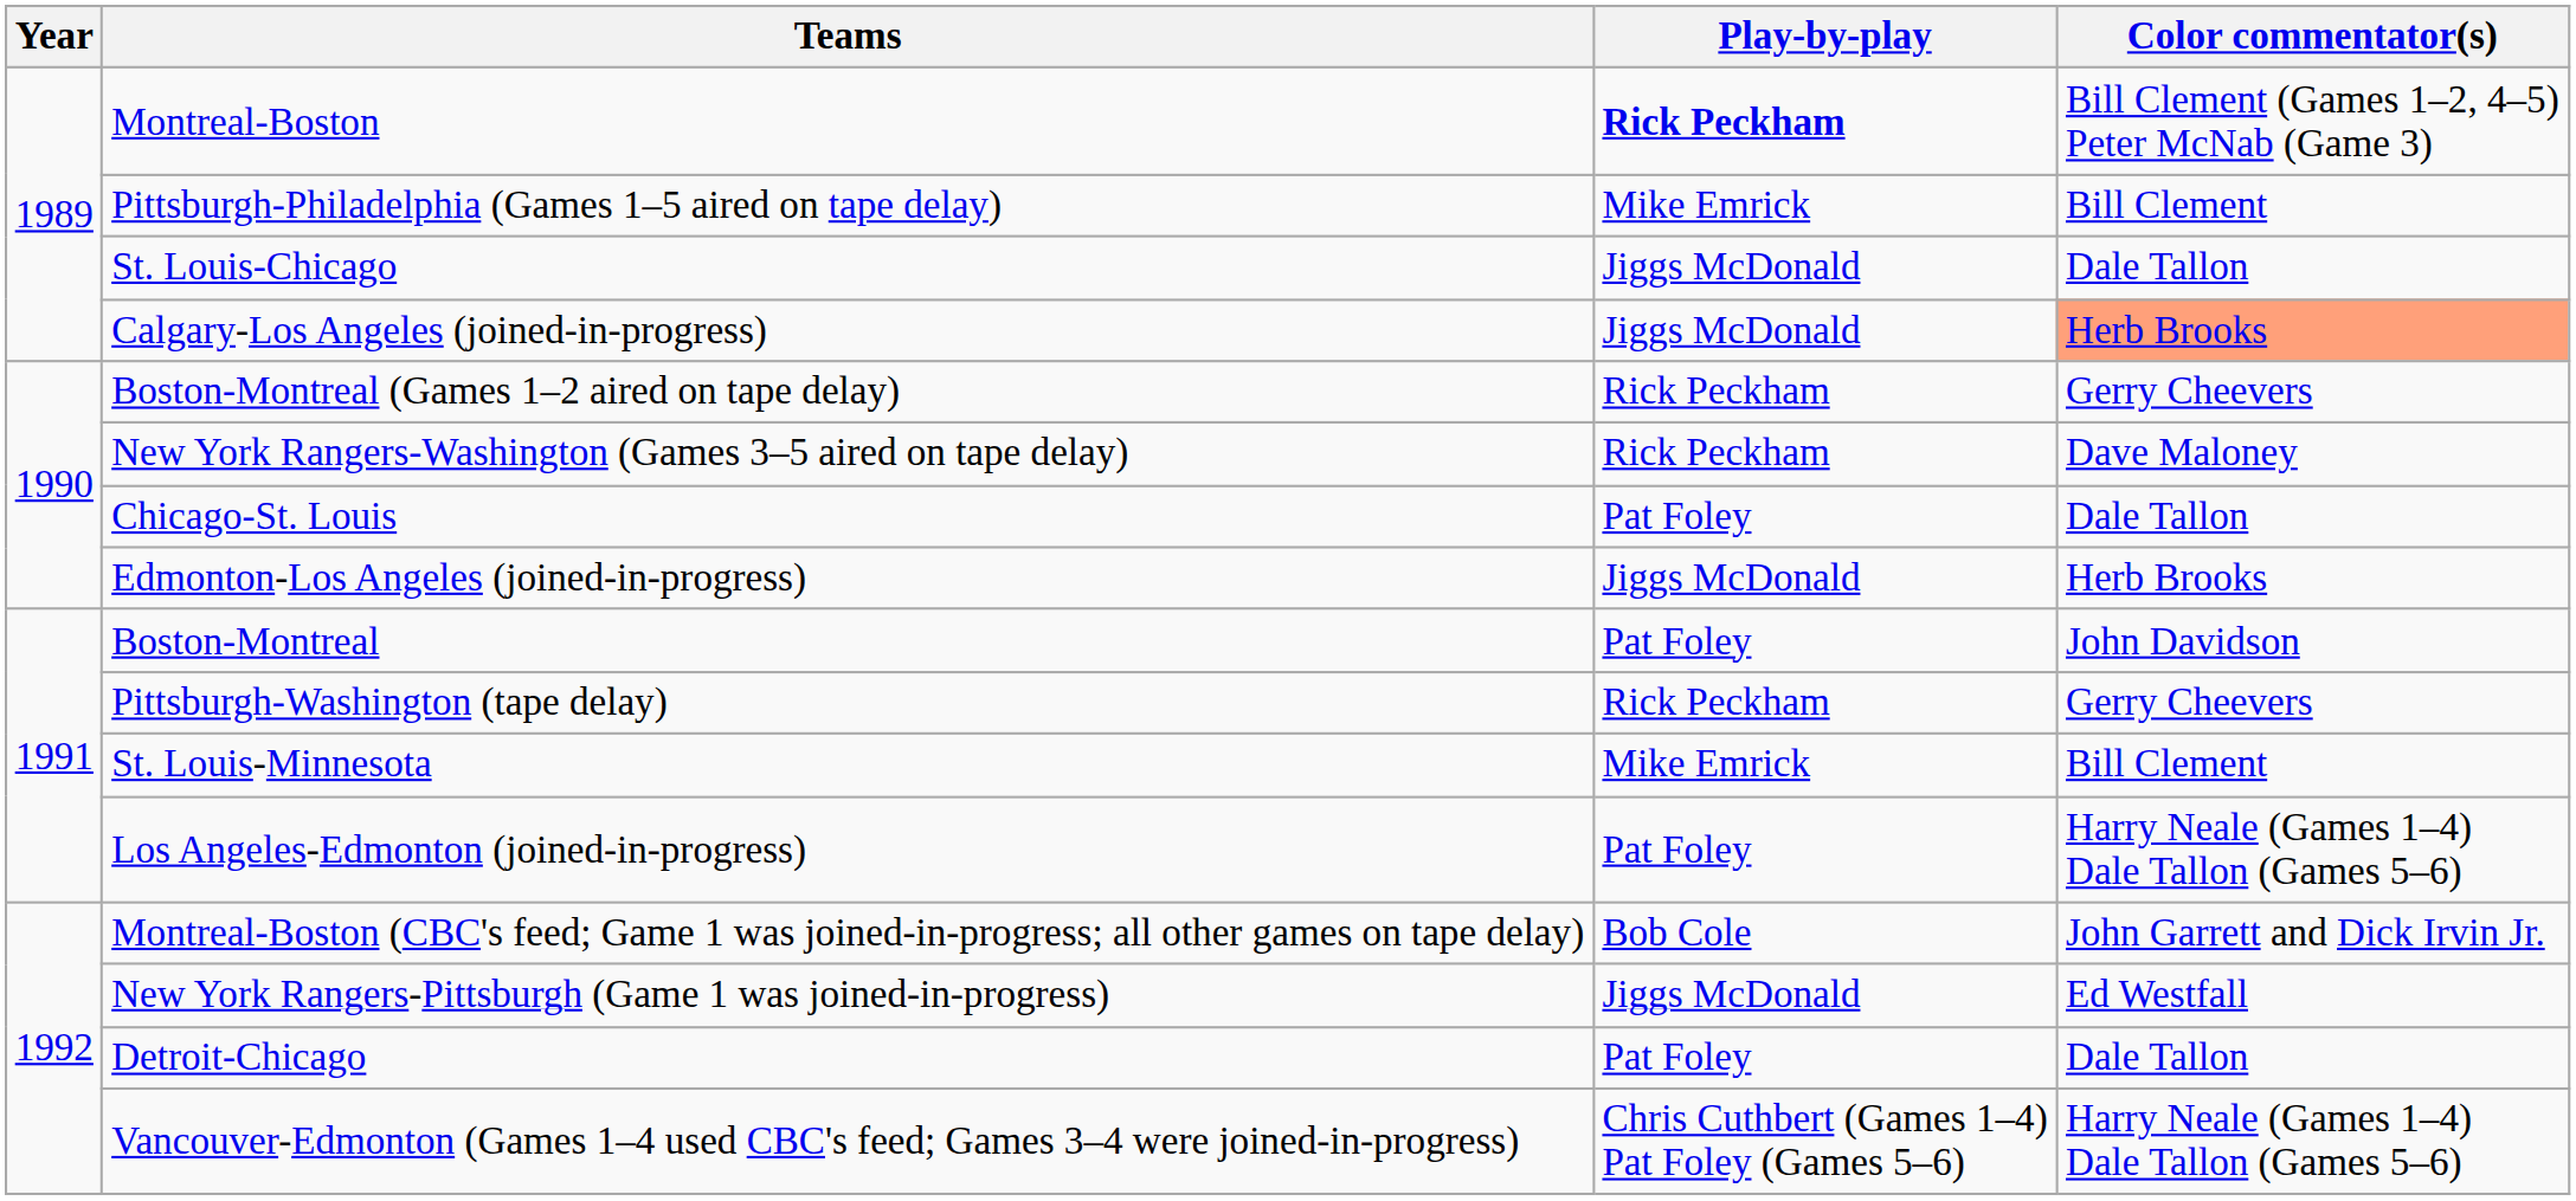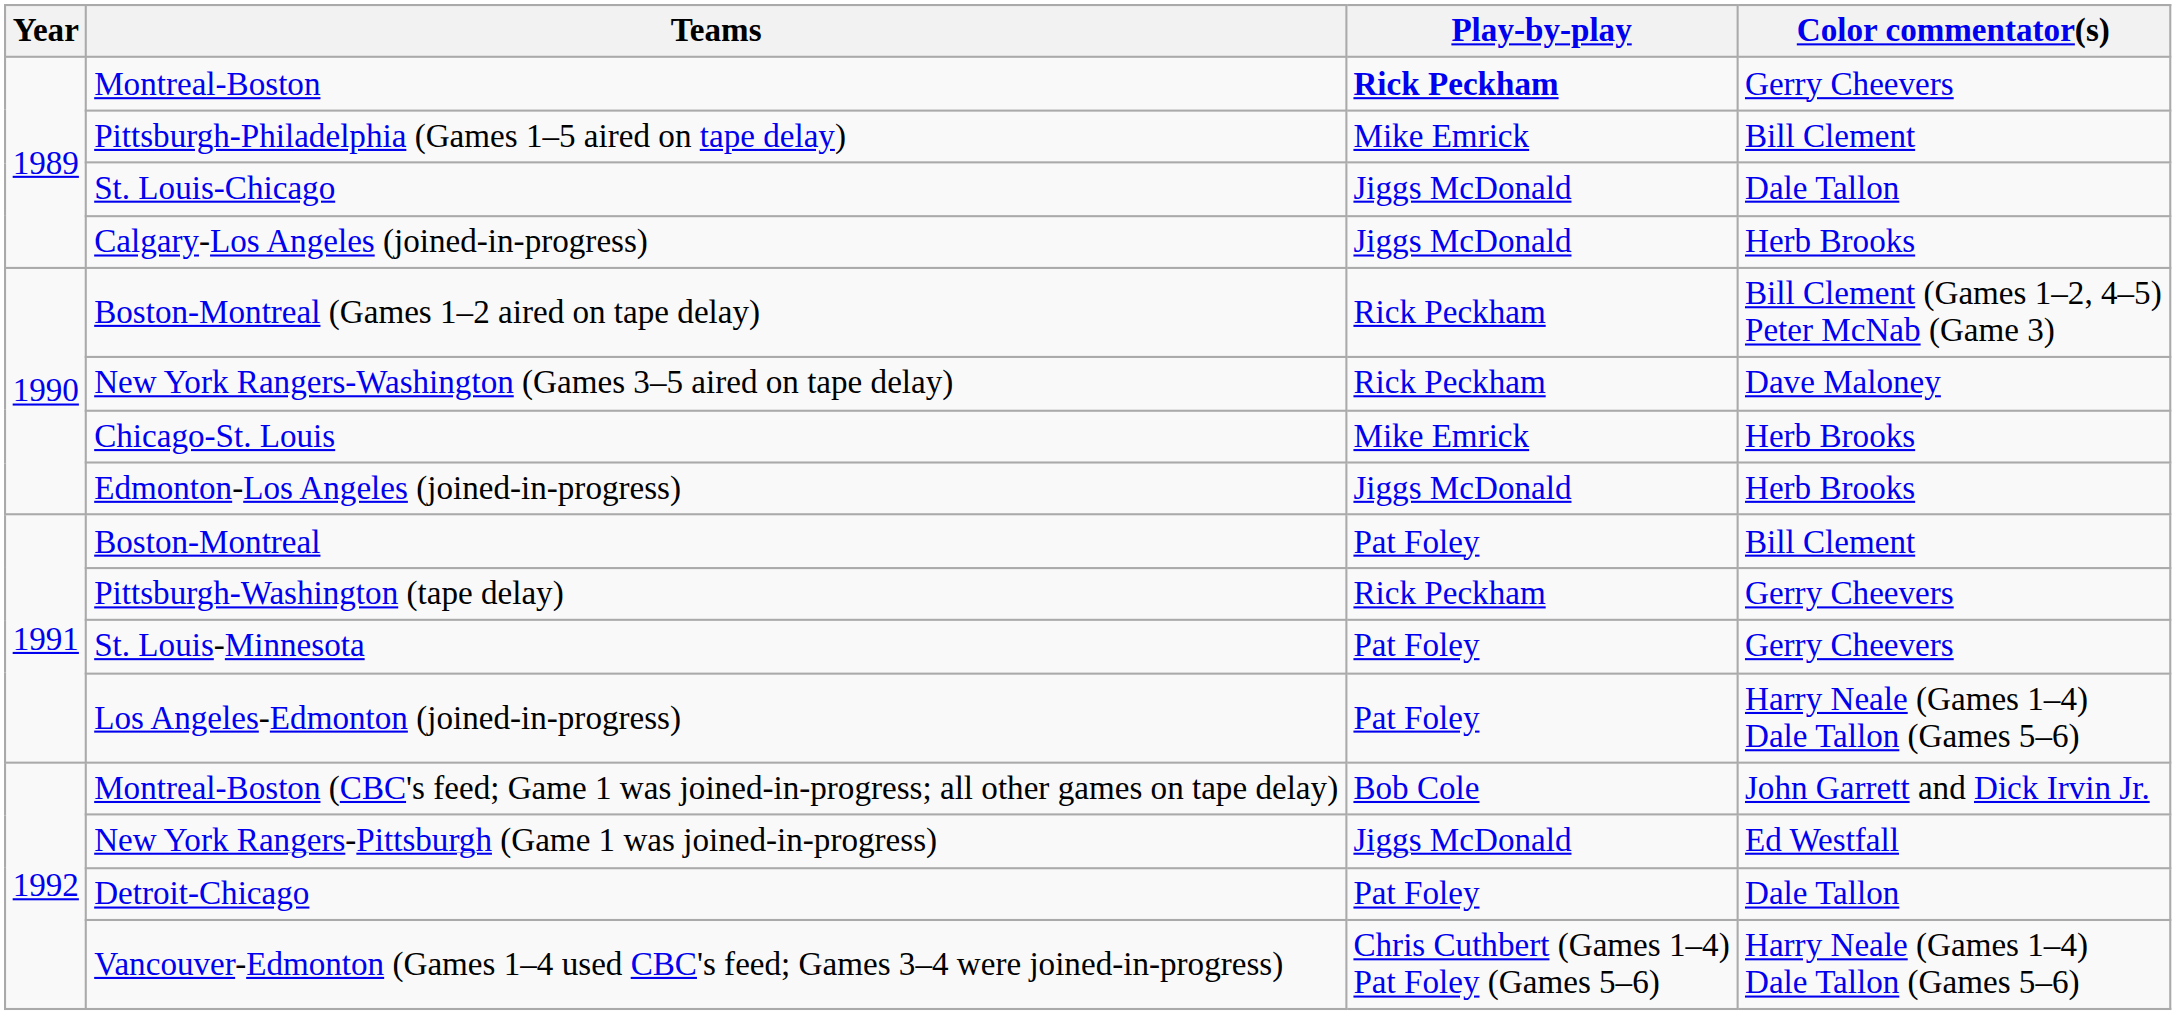 <table class="wikitable">
 <tr>
 <th>Year</th>
 <th>Teams</th>
 <th><a href='#'>Play-by-play</a></th>
 <th><a href='#'>Color commentator</a>(s)</th>
 </tr>
 <tr>
 <td rowspan="4"><a href='#'>1989</a></td>
 <td><a href='#'>Montreal-Boston</a></td>
 <td><strong><a href='#'>Rick Peckham</a></strong></td>
-<td><a href='#'>Bill Clement</a> (Games 1–2, 4–5)<br><a href='#'>Peter McNab</a> (Game 3)</td>
+<td><a href='#'>Gerry Cheevers</a></td>
 </tr>
 <tr>
 <td><a href='#'>Pittsburgh-Philadelphia</a> (Games 1–5 aired on <a href='#'>tape delay</a>)</td>
 <td><a href='#'>Mike Emrick</a></td>
 <td><a href='#'>Bill Clement</a></td>
 </tr>
 <tr>
 <td><a href='#'>St. Louis-Chicago</a></td>
 <td><a href='#'>Jiggs McDonald</a></td>
 <td><a href='#'>Dale Tallon</a></td>
 </tr>
 <tr>
 <td><a href='#'>Calgary</a>-<a href='#'>Los Angeles</a> (joined-in-progress)</td>
 <td><a href='#'>Jiggs McDonald</a></td>
-<td style="background: lightsalmon;"><a href='#'>Herb Brooks</a></td>
+<td><a href='#'>Herb Brooks</a></td>
 </tr>
 <tr>
 <td rowspan="4"><a href='#'>1990</a></td>
 <td><a href='#'>Boston-Montreal</a> (Games 1–2 aired on tape delay)</td>
 <td><a href='#'>Rick Peckham</a></td>
-<td><a href='#'>Gerry Cheevers</a></td>
+<td><a href='#'>Bill Clement</a> (Games 1–2, 4–5)<br><a href='#'>Peter McNab</a> (Game 3)</td>
 </tr>
 <tr>
 <td><a href='#'>New York Rangers-Washington</a> (Games 3–5 aired on tape delay)</td>
 <td><a href='#'>Rick Peckham</a></td>
 <td><a href='#'>Dave Maloney</a></td>
 </tr>
 <tr>
 <td><a href='#'>Chicago-St. Louis</a></td>
-<td><a href='#'>Pat Foley</a></td>
-<td><a href='#'>Dale Tallon</a></td>
+<td><a href='#'>Mike Emrick</a></td>
+<td><a href='#'>Herb Brooks</a></td>
 </tr>
 <tr>
 <td><a href='#'>Edmonton</a>-<a href='#'>Los Angeles</a> (joined-in-progress)</td>
 <td><a href='#'>Jiggs McDonald</a></td>
 <td><a href='#'>Herb Brooks</a></td>
 </tr>
 <tr>
 <td rowspan="4"><a href='#'>1991</a></td>
 <td><a href='#'>Boston-Montreal</a></td>
 <td><a href='#'>Pat Foley</a></td>
-<td><a href='#'>John Davidson</a></td>
+<td><a href='#'>Bill Clement</a></td>
 </tr>
 <tr>
 <td><a href='#'>Pittsburgh-Washington</a> (tape delay)</td>
 <td><a href='#'>Rick Peckham</a></td>
 <td><a href='#'>Gerry Cheevers</a></td>
 </tr>
 <tr>
 <td><a href='#'>St. Louis</a>-<a href='#'>Minnesota</a></td>
-<td><a href='#'>Mike Emrick</a></td>
-<td><a href='#'>Bill Clement</a></td>
+<td><a href='#'>Pat Foley</a></td>
+<td><a href='#'>Gerry Cheevers</a></td>
 </tr>
 <tr>
 <td><a href='#'>Los Angeles</a>-<a href='#'>Edmonton</a> (joined-in-progress)</td>
 <td><a href='#'>Pat Foley</a></td>
 <td><a href='#'>Harry Neale</a> (Games 1–4)<br><a href='#'>Dale Tallon</a> (Games 5–6)</td>
 </tr>
 <tr>
 <td rowspan="4"><a href='#'>1992</a></td>
 <td><a href='#'>Montreal-Boston</a> (<a href='#'>CBC</a>'s feed; Game 1 was joined-in-progress; all other games on tape delay)</td>
 <td><a href='#'>Bob Cole</a></td>
 <td><a href='#'>John Garrett</a> and <a href='#'>Dick Irvin Jr.</a></td>
 </tr>
 <tr>
 <td><a href='#'>New York Rangers</a>-<a href='#'>Pittsburgh</a> (Game 1 was joined-in-progress)</td>
 <td><a href='#'>Jiggs McDonald</a></td>
 <td><a href='#'>Ed Westfall</a></td>
 </tr>
 <tr>
 <td><a href='#'>Detroit-Chicago</a></td>
 <td><a href='#'>Pat Foley</a></td>
 <td><a href='#'>Dale Tallon</a></td>
 </tr>
 <tr>
 <td><a href='#'>Vancouver</a>-<a href='#'>Edmonton</a> (Games 1–4 used <a href='#'>CBC</a>'s feed; Games 3–4 were joined-in-progress)</td>
 <td><a href='#'>Chris Cuthbert</a> (Games 1–4)<br><a href='#'>Pat Foley</a> (Games 5–6)</td>
 <td><a href='#'>Harry Neale</a> (Games 1–4)<br><a href='#'>Dale Tallon</a> (Games 5–6)</td>
 </tr>
 </table>
